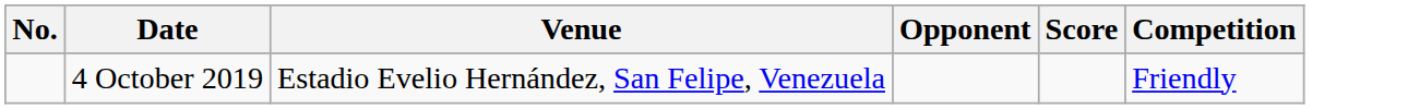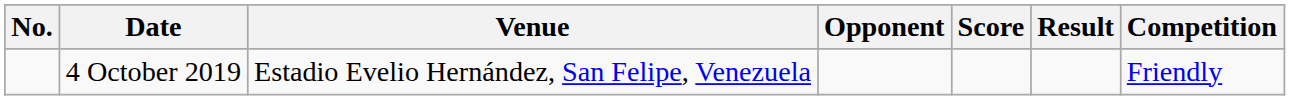 <table class="wikitable">
 <tr>
 <th>No.</th>
 <th>Date</th>
 <th>Venue</th>
 <th>Opponent</th>
 <th>Score</th>
+<th>Result</th>
 <th>Competition</th>
 </tr>
 <tr>
 <td></td>
 <td>4 October 2019</td>
 <td>Estadio Evelio Hernández, <a href='#'>San Felipe</a>, <a href='#'>Venezuela</a></td>
 <td></td>
 <td></td>
+<td></td>
 <td><a href='#'>Friendly</a></td>
 </tr>
 </table>
